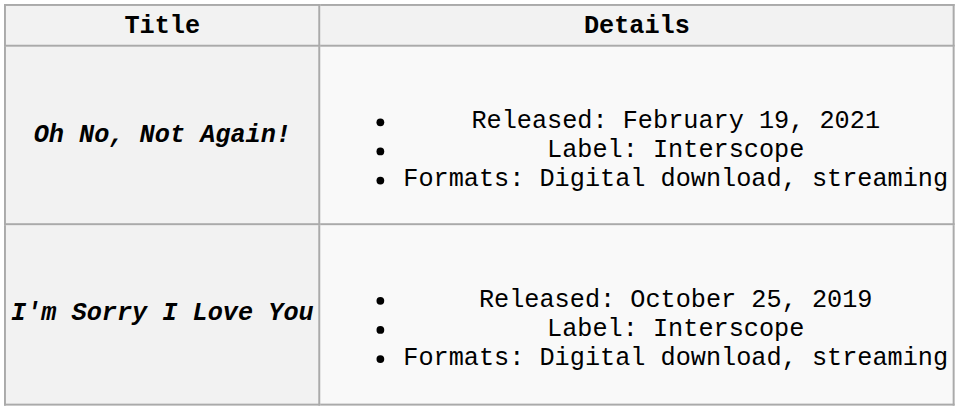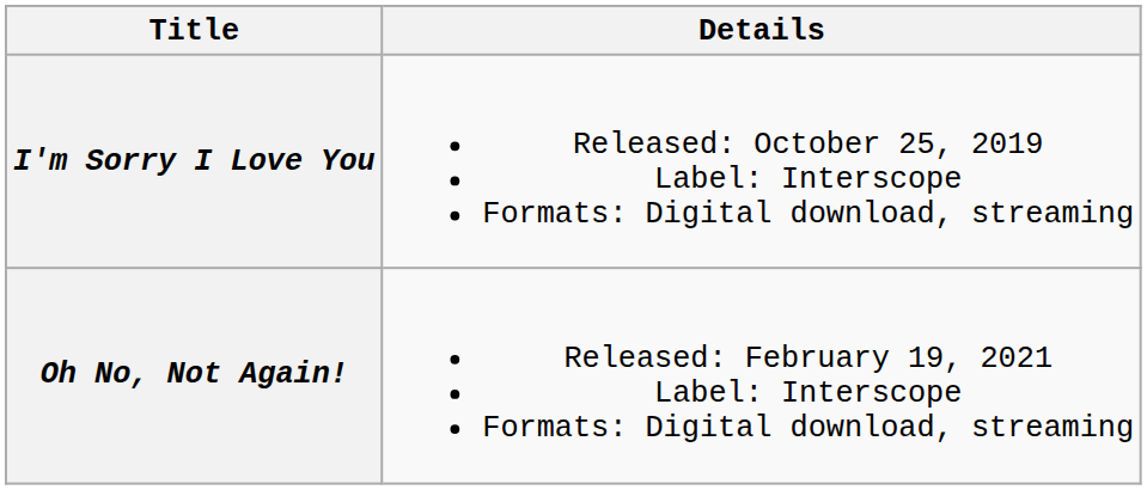 <table class="wikitable plainrowheaders" style="text-align:center;">
 <tr>
 <th scope="col">Title</th>
 <th scope="col">Details</th>
 </tr>
 <tr>
+<th scope="row"><em>I'm Sorry I Love You</em></th>
+<td><br><ul><li>Released: October 25, 2019</li><li>Label: Interscope</li><li>Formats: Digital download, streaming</li></ul></td>
+</tr>
+<tr>
 <th scope="row"><em>Oh No, Not Again!</em></th>
 <td><br><ul><li>Released: February 19, 2021</li><li>Label: Interscope</li><li>Formats: Digital download, streaming</li></ul></td>
 </tr>
-<tr>
-<th scope="row"><em>I'm Sorry I Love You</em></th>
-<td><br><ul><li>Released: October 25, 2019</li><li>Label: Interscope</li><li>Formats: Digital download, streaming</li></ul></td>
-</tr>
 </table>
